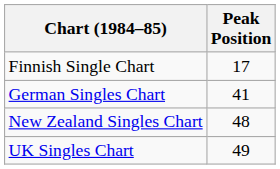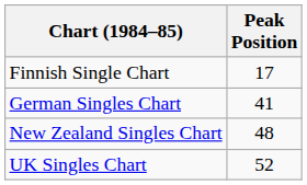 <table class="wikitable sortable">
 <tr>
 <th align="left">Chart (1984–85)</th>
 <th align="left">Peak<br>Position</th>
 </tr>
 <tr>
 <td>Finnish Single Chart</td>
 <td align="center">17</td>
 </tr>
 <tr>
 <td align="left"><a href='#'>German Singles Chart</a></td>
 <td align="center">41</td>
 </tr>
 <tr>
 <td align="left"><a href='#'>New Zealand Singles Chart</a></td>
 <td align="center">48</td>
 </tr>
 <tr>
 <td align="left"><a href='#'>UK Singles Chart</a></td>
-<td align="center">49</td>
+<td align="center">52</td>
 </tr>
 </table>
